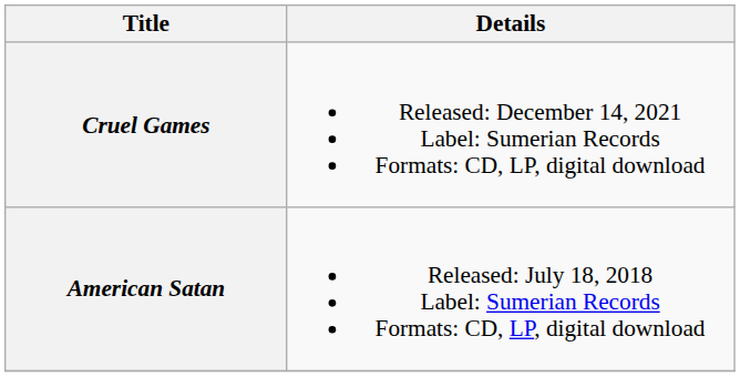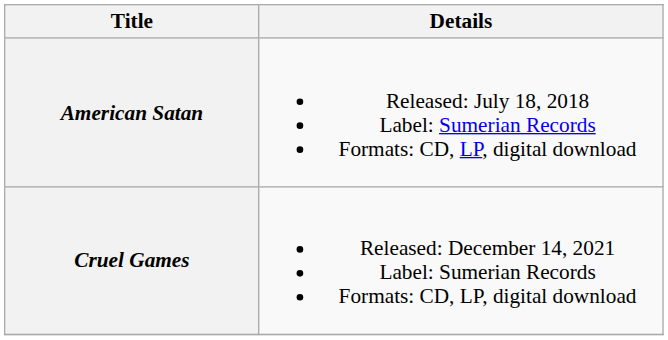 <table class="wikitable plainrowheaders" style="text-align:center;">
 <tr>
 <th scope="col" style="width:11.5em;">Title</th>
 <th scope="col" style="width:18.5em;">Details</th>
 </tr>
 <tr>
+<th scope="row"><em>American Satan</em></th>
+<td><br><ul><li>Released: July 18, 2018</li><li>Label: <a href='#'>Sumerian Records</a></li><li>Formats: CD, <a href='#'>LP</a>, digital download</li></ul></td>
+</tr>
+<tr>
 <th scope="row"><em>Cruel Games</em></th>
 <td><br><ul><li>Released: December 14, 2021</li><li>Label: Sumerian Records</li><li>Formats: CD, LP, digital download</li></ul></td>
 </tr>
 <tr>
-<th scope="row"><em>American Satan</em></th>
-<td><br><ul><li>Released: July 18, 2018</li><li>Label: <a href='#'>Sumerian Records</a></li><li>Formats: CD, <a href='#'>LP</a>, digital download</li></ul></td>
-</tr>
-<tr>
 </tr>
 </table>
